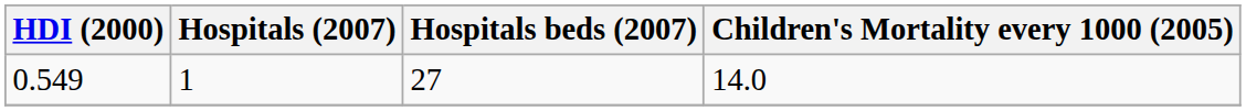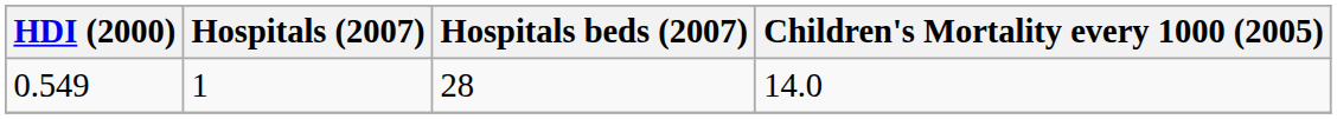 <table class="wikitable" border="1">
 <tr>
 <th><a href='#'>HDI</a> (2000)</th>
 <th>Hospitals (2007)</th>
 <th>Hospitals beds (2007)</th>
 <th>Children's Mortality every 1000 (2005)</th>
 </tr>
 <tr>
 <td>0.549</td>
 <td>1</td>
-<td>27</td>
+<td>28</td>
 <td>14.0</td>
 </tr>
 <tr>
 </tr>
 </table>
